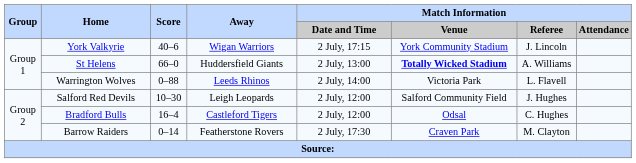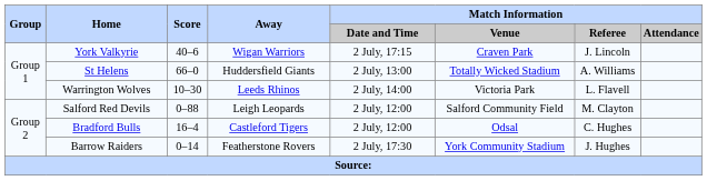 <table border=1 style="border-collapse:collapse; font-size:90%; text-align:center;" cellpadding=3 cellspacing=0 width=100%>
 <tr bgcolor=#C1D8FF>
 <th scope="col" rowspan=2 width=6%>Group</th>
 <th scope="col" rowspan=2 width=19%>Home</th>
 <th scope="col" rowspan=2 width=6%>Score</th>
 <th scope="col" rowspan=2 width=19%>Away</th>
 <th colspan=4>Match Information</th>
 </tr>
 <tr bgcolor=#CCCCCC>
 <th scope="col" width=17%>Date and Time</th>
 <th scope="col" width=22%>Venue</th>
 <th scope="col" width=10%>Referee</th>
 <th scope="col" width=7%>Attendance</th>
 </tr>
 <tr bgcolor=#F5FAFF>
 <td rowspan=3>Group 1</td>
 <td> <a href='#'>York Valkyrie</a></td>
 <td>40–6</td>
 <td> <a href='#'>Wigan Warriors</a></td>
 <td>2 July, 17:15</td>
-<td><a href='#'>York Community Stadium</a></td>
+<td><a href='#'>Craven Park</a></td>
 <td>J. Lincoln</td>
 <td></td>
 </tr>
 <tr bgcolor=#F5FAFF>
 <td> <a href='#'>St Helens</a></td>
 <td>66–0</td>
 <td> Huddersfield Giants</td>
 <td>2 July, 13:00</td>
-<td><strong><a href='#'>Totally Wicked Stadium</a></strong></td>
+<td><a href='#'>Totally Wicked Stadium</a></td>
 <td>A. Williams</td>
 <td></td>
 </tr>
 <tr bgcolor=#F5FAFF>
 <td> Warrington Wolves</td>
-<td>0–88</td>
+<td>10–30</td>
 <td> <a href='#'>Leeds Rhinos</a></td>
 <td>2 July, 14:00</td>
 <td>Victoria Park</td>
 <td>L. Flavell</td>
 <td></td>
 </tr>
 <tr bgcolor=#F5FAFF>
 <td rowspan=3>Group 2</td>
 <td> Salford Red Devils</td>
-<td>10–30</td>
+<td>0–88</td>
 <td> Leigh Leopards</td>
 <td>2 July, 12:00</td>
 <td>Salford Community Field</td>
-<td>J. Hughes</td>
+<td>M. Clayton</td>
 <td></td>
 </tr>
 <tr bgcolor=#F5FAFF>
 <td> <a href='#'>Bradford Bulls</a></td>
 <td>16–4</td>
 <td> <a href='#'>Castleford Tigers</a></td>
 <td>2 July, 12:00</td>
 <td><a href='#'>Odsal</a></td>
 <td>C. Hughes</td>
 <td></td>
 </tr>
 <tr style="background:#f5faff;">
 <td> Barrow Raiders</td>
 <td>0–14</td>
 <td> Featherstone Rovers</td>
 <td>2 July, 17:30</td>
-<td><a href='#'>Craven Park</a></td>
-<td>M. Clayton</td>
+<td><a href='#'>York Community Stadium</a></td>
+<td>J. Hughes</td>
 <td></td>
 </tr>
 <tr style="background:#c1d8ff;">
 <th colspan=8>Source:</th>
 </tr>
 </table>
